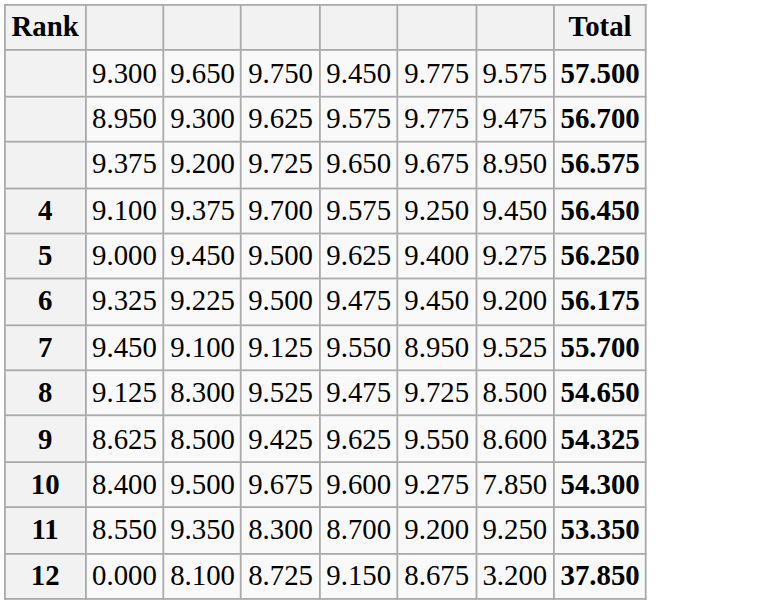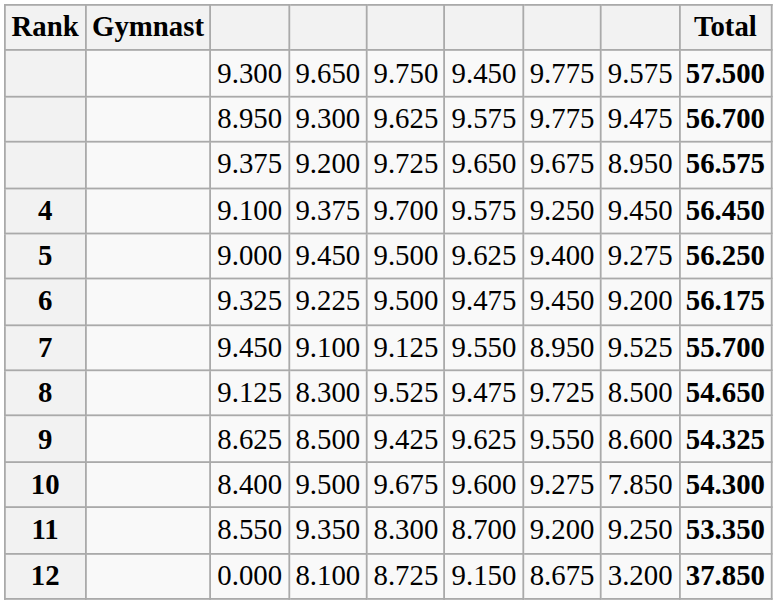 <table class="wikitable sortable">
 <tr>
 <th scope="col">Rank</th>
+<th>Gymnast</th>
 <th scope="col"></th>
 <th scope="col"></th>
 <th scope="col"></th>
 <th scope="col"></th>
 <th scope="col"></th>
 <th scope="col"></th>
 <th scope="col">Total</th>
 </tr>
 <tr>
 <th scope="row"></th>
+<td></td>
 <td>9.300</td>
 <td>9.650</td>
 <td>9.750</td>
 <td>9.450</td>
 <td>9.775</td>
 <td>9.575</td>
 <td><strong>57.500</strong></td>
 </tr>
 <tr>
 <th scope="row"></th>
+<td></td>
 <td>8.950</td>
 <td>9.300</td>
 <td>9.625</td>
 <td>9.575</td>
 <td>9.775</td>
 <td>9.475</td>
 <td><strong>56.700</strong></td>
 </tr>
 <tr>
 <th scope="row"></th>
+<td></td>
 <td>9.375</td>
 <td>9.200</td>
 <td>9.725</td>
 <td>9.650</td>
 <td>9.675</td>
 <td>8.950</td>
 <td><strong>56.575</strong></td>
 </tr>
 <tr>
 <th scope="row">4</th>
+<td></td>
 <td>9.100</td>
 <td>9.375</td>
 <td>9.700</td>
 <td>9.575</td>
 <td>9.250</td>
 <td>9.450</td>
 <td><strong>56.450</strong></td>
 </tr>
 <tr>
 <th scope="row">5</th>
+<td></td>
 <td>9.000</td>
 <td>9.450</td>
 <td>9.500</td>
 <td>9.625</td>
 <td>9.400</td>
 <td>9.275</td>
 <td><strong>56.250</strong></td>
 </tr>
 <tr>
 <th scope="row">6</th>
+<td></td>
 <td>9.325</td>
 <td>9.225</td>
 <td>9.500</td>
 <td>9.475</td>
 <td>9.450</td>
 <td>9.200</td>
 <td><strong>56.175</strong></td>
 </tr>
 <tr>
 <th scope="row">7</th>
+<td></td>
 <td>9.450</td>
 <td>9.100</td>
 <td>9.125</td>
 <td>9.550</td>
 <td>8.950</td>
 <td>9.525</td>
 <td><strong>55.700</strong></td>
 </tr>
 <tr>
 <th scope="row">8</th>
+<td></td>
 <td>9.125</td>
 <td>8.300</td>
 <td>9.525</td>
 <td>9.475</td>
 <td>9.725</td>
 <td>8.500</td>
 <td><strong>54.650</strong></td>
 </tr>
 <tr>
 <th scope="row">9</th>
+<td></td>
 <td>8.625</td>
 <td>8.500</td>
 <td>9.425</td>
 <td>9.625</td>
 <td>9.550</td>
 <td>8.600</td>
 <td><strong>54.325</strong></td>
 </tr>
 <tr>
 <th scope="row">10</th>
+<td></td>
 <td>8.400</td>
 <td>9.500</td>
 <td>9.675</td>
 <td>9.600</td>
 <td>9.275</td>
 <td>7.850</td>
 <td><strong>54.300</strong></td>
 </tr>
 <tr>
 <th scope="row">11</th>
+<td></td>
 <td>8.550</td>
 <td>9.350</td>
 <td>8.300</td>
 <td>8.700</td>
 <td>9.200</td>
 <td>9.250</td>
 <td><strong>53.350</strong></td>
 </tr>
 <tr>
 <th scope="row">12</th>
+<td></td>
 <td>0.000</td>
 <td>8.100</td>
 <td>8.725</td>
 <td>9.150</td>
 <td>8.675</td>
 <td>3.200</td>
 <td><strong>37.850</strong></td>
 </tr>
 </table>
